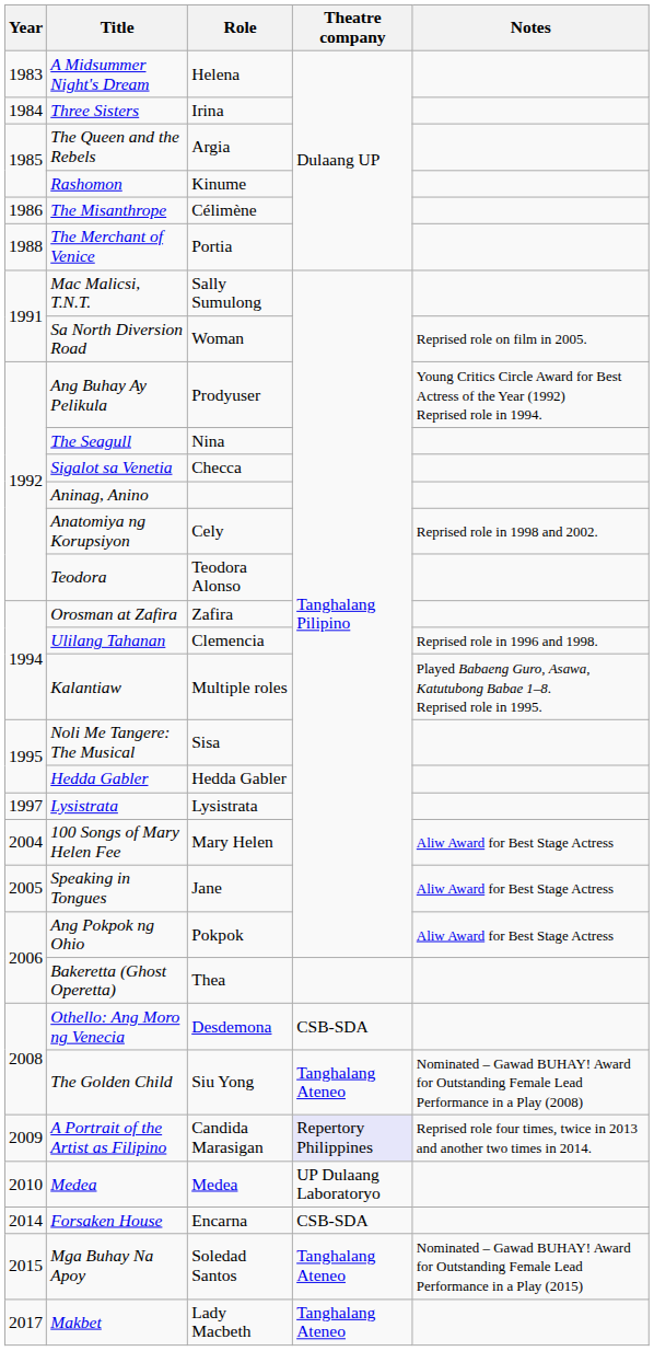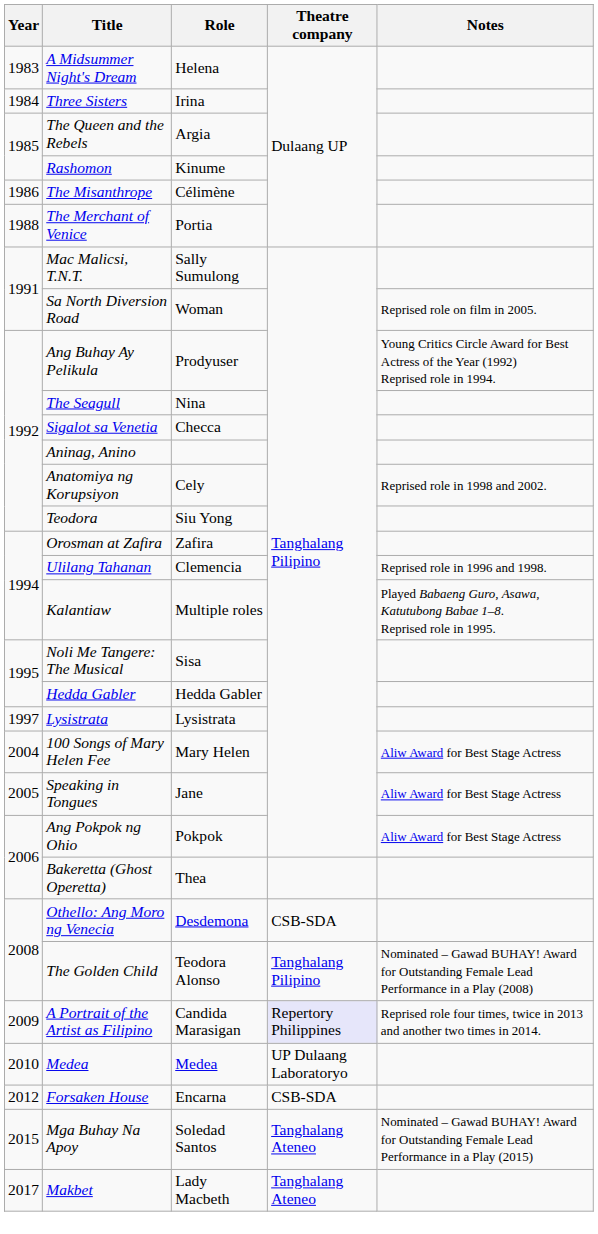 <table class="wikitable sortable">
 <tr>
 <th>Year</th>
 <th>Title</th>
 <th>Role</th>
 <th>Theatre company</th>
 <th class="unsortable">Notes</th>
 </tr>
 <tr>
 <td>1983</td>
 <td><em><a href='#'>A Midsummer Night's Dream</a></em></td>
 <td>Helena</td>
 <td rowspan="6">Dulaang UP</td>
 <td></td>
 </tr>
 <tr>
 <td>1984</td>
 <td><em><a href='#'>Three Sisters</a></em></td>
 <td>Irina</td>
 <td></td>
 </tr>
 <tr>
 <td rowspan="2">1985</td>
 <td><em>The Queen and the Rebels</em></td>
 <td>Argia</td>
 <td></td>
 </tr>
 <tr>
 <td><em><a href='#'>Rashomon</a></em></td>
 <td>Kinume</td>
 <td></td>
 </tr>
 <tr>
 <td>1986</td>
 <td><em><a href='#'>The Misanthrope</a></em></td>
 <td>Célimène</td>
 <td></td>
 </tr>
 <tr>
 <td>1988</td>
 <td><em><a href='#'>The Merchant of Venice</a></em></td>
 <td>Portia</td>
 <td></td>
 </tr>
 <tr>
 <td rowspan="2">1991</td>
 <td><em>Mac Malicsi, T.N.T.</em></td>
 <td>Sally Sumulong</td>
 <td rowspan="17"><a href='#'>Tanghalang Pilipino</a></td>
 <td></td>
 </tr>
 <tr>
 <td><em>Sa North Diversion Road</em></td>
 <td>Woman</td>
 <td><small>Reprised role on film in 2005.</small></td>
 </tr>
 <tr>
 <td rowspan="6">1992</td>
 <td><em>Ang Buhay Ay Pelikula</em></td>
 <td>Prodyuser</td>
 <td><small>Young Critics Circle Award for Best Actress of the Year (1992)<br>Reprised role in 1994.</small></td>
 </tr>
 <tr>
 <td><em><a href='#'>The Seagull</a></em></td>
 <td>Nina</td>
 <td></td>
 </tr>
 <tr>
 <td><em><a href='#'>Sigalot sa Venetia</a></em></td>
 <td>Checca</td>
 <td></td>
 </tr>
 <tr>
 <td><em>Aninag, Anino</em></td>
 <td></td>
 <td></td>
 </tr>
 <tr>
 <td><em>Anatomiya ng Korupsiyon</em></td>
 <td>Cely</td>
 <td><small>Reprised role in 1998 and 2002.</small></td>
 </tr>
 <tr>
 <td><em>Teodora</em></td>
-<td>Teodora Alonso</td>
+<td>Siu Yong</td>
 <td></td>
 </tr>
 <tr>
 <td rowspan="3">1994</td>
 <td><em>Orosman at Zafira</em></td>
 <td>Zafira</td>
 <td></td>
 </tr>
 <tr>
 <td><em><a href='#'>Ulilang Tahanan</a></em></td>
 <td>Clemencia</td>
 <td><small>Reprised role in 1996 and 1998.</small></td>
 </tr>
 <tr>
 <td><em>Kalantiaw</em></td>
 <td>Multiple roles</td>
 <td><small>Played <em>Babaeng Guro</em>, <em>Asawa</em>, <em>Katutubong Babae 1–8</em>.<br>Reprised role in 1995.</small></td>
 </tr>
 <tr>
 <td rowspan="2">1995</td>
 <td><em>Noli Me Tangere: The Musical</em></td>
 <td>Sisa</td>
 <td></td>
 </tr>
 <tr>
 <td><em><a href='#'>Hedda Gabler</a></em></td>
 <td>Hedda Gabler</td>
 <td></td>
 </tr>
 <tr>
 <td>1997</td>
 <td><em><a href='#'>Lysistrata</a></em></td>
 <td>Lysistrata</td>
 <td></td>
 </tr>
 <tr>
 <td>2004</td>
 <td><em>100 Songs of Mary Helen Fee</em></td>
 <td>Mary Helen</td>
 <td><small><a href='#'>Aliw Award</a> for Best Stage Actress</small></td>
 </tr>
 <tr>
 <td>2005</td>
 <td><em>Speaking in Tongues</em></td>
 <td>Jane</td>
 <td><small><a href='#'>Aliw Award</a> for Best Stage Actress</small></td>
 </tr>
 <tr>
 <td rowspan="2">2006</td>
 <td><em>Ang Pokpok ng Ohio</em></td>
 <td>Pokpok</td>
 <td><small><a href='#'>Aliw Award</a> for Best Stage Actress</small></td>
 </tr>
 <tr>
 <td><em>Bakeretta (Ghost Operetta)</em></td>
 <td>Thea</td>
 <td></td>
 </tr>
 <tr>
 <td rowspan="2">2008</td>
 <td><em><a href='#'>Othello: Ang Moro ng Venecia</a></em></td>
 <td><a href='#'>Desdemona</a></td>
 <td>CSB-SDA</td>
 <td></td>
 </tr>
 <tr>
 <td><em>The Golden Child</em></td>
-<td>Siu Yong</td>
-<td><a href='#'>Tanghalang Ateneo</a></td>
+<td>Teodora Alonso</td>
+<td><a href='#'>Tanghalang Pilipino</a></td>
 <td><small>Nominated – Gawad BUHAY! Award for Outstanding Female Lead Performance in a Play (2008)</small></td>
 </tr>
 <tr>
 <td>2009</td>
 <td><em><a href='#'>A Portrait of the Artist as Filipino</a></em></td>
 <td>Candida Marasigan</td>
 <td style="background: lavender;">Repertory Philippines</td>
 <td><small>Reprised role four times, twice in 2013 and another two times in 2014.</small></td>
 </tr>
 <tr>
 <td>2010</td>
 <td><em><a href='#'>Medea</a></em></td>
 <td><a href='#'>Medea</a></td>
 <td>UP Dulaang Laboratoryo</td>
 <td></td>
 </tr>
 <tr>
-<td>2014</td>
+<td>2012</td>
 <td><em><a href='#'>Forsaken House</a></em></td>
 <td>Encarna</td>
 <td>CSB-SDA</td>
 <td></td>
 </tr>
 <tr>
 <td>2015</td>
 <td><em>Mga Buhay Na Apoy</em></td>
 <td>Soledad Santos</td>
 <td><a href='#'>Tanghalang Ateneo</a></td>
 <td><small>Nominated – Gawad BUHAY! Award for Outstanding Female Lead Performance in a Play (2015)</small></td>
 </tr>
 <tr>
 <td>2017</td>
 <td><em><a href='#'>Makbet</a></em></td>
 <td>Lady Macbeth</td>
 <td><a href='#'>Tanghalang Ateneo</a></td>
 <td></td>
 </tr>
 </table>
